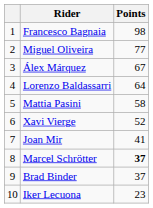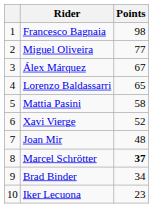 <table class="wikitable" style="font-size: 95%;">
 <tr>
 <th></th>
 <th>Rider</th>
 <th>Points</th>
 </tr>
 <tr>
 <td align=center>1</td>
 <td> <a href='#'>Francesco Bagnaia</a></td>
 <td align=right>98</td>
 </tr>
 <tr>
 <td align=center>2</td>
 <td> <a href='#'>Miguel Oliveira</a></td>
 <td align=right>77</td>
 </tr>
 <tr>
 <td align=center>3</td>
 <td> <a href='#'>Álex Márquez</a></td>
 <td align=right>67</td>
 </tr>
 <tr>
 <td align=center>4</td>
 <td> <a href='#'>Lorenzo Baldassarri</a></td>
-<td align=right>64</td>
+<td align=right>65</td>
 </tr>
 <tr>
 <td align=center>5</td>
 <td> <a href='#'>Mattia Pasini</a></td>
 <td align=right>58</td>
 </tr>
 <tr>
 <td align=center>6</td>
 <td> <a href='#'>Xavi Vierge</a></td>
 <td align=right>52</td>
 </tr>
 <tr>
 <td align=center>7</td>
 <td> <a href='#'>Joan Mir</a></td>
-<td align=right>41</td>
+<td align=right>48</td>
 </tr>
 <tr>
 <td align=center>8</td>
 <td> <a href='#'>Marcel Schrötter</a></td>
 <td align=right><strong>37</strong></td>
 </tr>
 <tr>
 <td align=center>9</td>
 <td> <a href='#'>Brad Binder</a></td>
-<td align=right>37</td>
+<td align=right>34</td>
 </tr>
 <tr>
 <td align=center>10</td>
 <td> <a href='#'>Iker Lecuona</a></td>
 <td align=right>23</td>
 </tr>
 </table>
